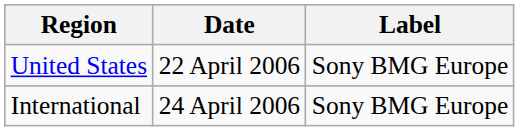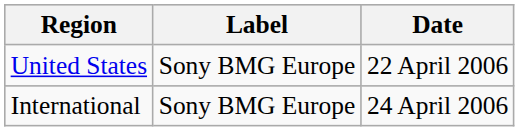 <table class="wikitable">
 <tr>
 <th align="center">Region</th>
+<th align="center">Label</th>
 <th align="center">Date</th>
-<th align="center">Label</th>
 </tr>
 <tr>
 <td align="left"><a href='#'>United States</a></td>
+<td align="left">Sony BMG Europe</td>
 <td align="left">22 April 2006</td>
-<td align="left">Sony BMG Europe</td>
 </tr>
 <tr>
 <td align="left">International</td>
+<td align="left">Sony BMG Europe</td>
 <td align="left">24 April 2006</td>
-<td align="left">Sony BMG Europe</td>
 </tr>
 </table>
